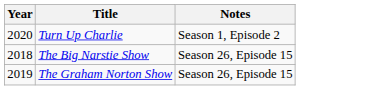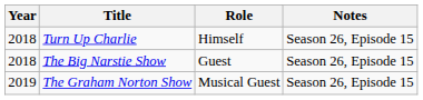 <table class="wikitable sortable">
 <tr>
 <th>Year</th>
 <th>Title</th>
+<th>Role</th>
 <th>Notes</th>
 </tr>
 <tr>
-<td>2020</td>
+<td>2018</td>
 <td><em><a href='#'>Turn Up Charlie</a></em></td>
-<td>Season 1, Episode 2</td>
+<td>Himself</td>
+<td>Season 26, Episode 15</td>
 </tr>
 <tr>
 <td>2018</td>
 <td><em><a href='#'>The Big Narstie Show</a></em></td>
+<td>Guest</td>
 <td>Season 26, Episode 15</td>
 </tr>
 <tr>
 <td>2019</td>
 <td><em><a href='#'>The Graham Norton Show</a></em></td>
+<td>Musical Guest</td>
 <td>Season 26, Episode 15</td>
 </tr>
 </table>
